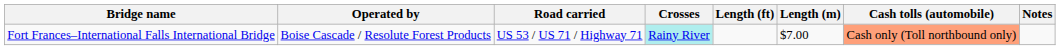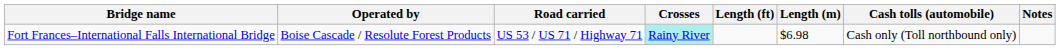 <table class=wikitable>
 <tr>
 <th scope=col>Bridge name</th>
 <th scope=col>Operated by</th>
 <th scope=col>Road carried</th>
 <th scope=col>Crosses</th>
 <th scope=col>Length (ft)</th>
 <th scope=col>Length (m)</th>
 <th scope=col>Cash tolls (automobile)</th>
 <th scope=col>Notes</th>
 </tr>
 <tr>
 <td><a href='#'>Fort Frances–International Falls International Bridge</a></td>
 <td><a href='#'>Boise Cascade</a> / <a href='#'>Resolute Forest Products</a></td>
 <td><a href='#'>US 53</a> / <a href='#'>US 71</a> / <a href='#'>Highway 71</a></td>
 <td style="background: paleturquoise;"><a href='#'>Rainy River</a></td>
 <td></td>
-<td>$7.00</td>
-<td style="background: lightsalmon;">Cash only (Toll northbound only)</td>
+<td>$6.98</td>
+<td>Cash only (Toll northbound only)</td>
 </tr>
 </table>
